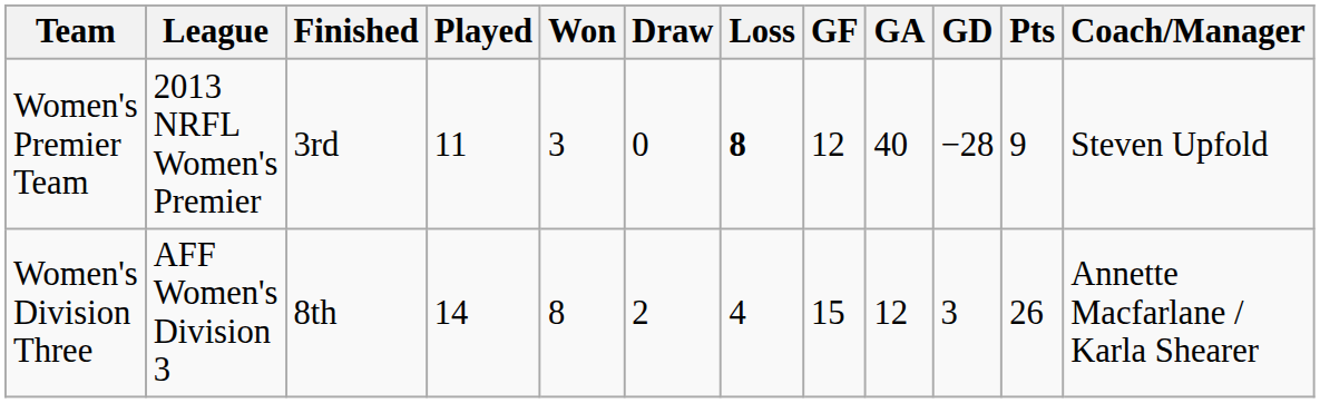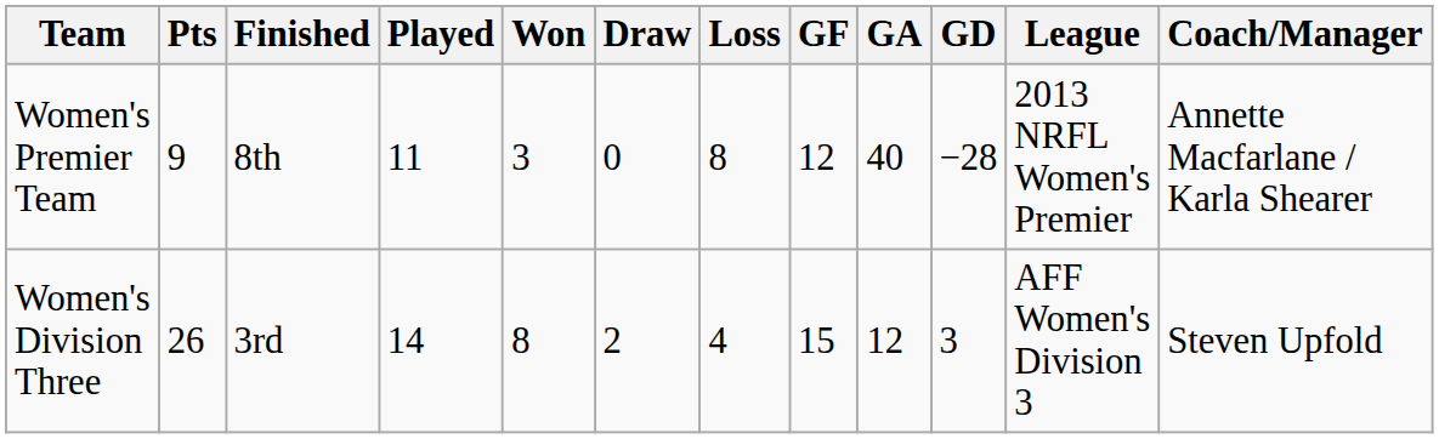 <table class="wikitable">
 <tr>
 <th>Team</th>
-<th>League</th>
+<th>Pts</th>
 <th>Finished</th>
 <th>Played</th>
 <th>Won</th>
 <th>Draw</th>
 <th>Loss</th>
 <th>GF</th>
 <th>GA</th>
 <th>GD</th>
-<th>Pts</th>
+<th>League</th>
 <th>Coach/Manager</th>
 </tr>
 <tr>
 <td>Women's Premier Team</td>
-<td>2013 NRFL Women's Premier</td>
-<td>3rd</td>
+<td>9</td>
+<td>8th</td>
 <td>11</td>
 <td>3</td>
 <td>0</td>
-<td><strong>8</strong></td>
+<td>8</td>
 <td>12</td>
 <td>40</td>
 <td>−28</td>
-<td>9</td>
-<td> Steven Upfold</td>
+<td>2013 NRFL Women's Premier</td>
+<td> Annette Macfarlane / Karla Shearer</td>
 </tr>
 <tr>
 <td>Women's Division Three</td>
-<td>AFF Women's Division 3</td>
-<td>8th</td>
+<td>26</td>
+<td>3rd</td>
 <td>14</td>
 <td>8</td>
 <td>2</td>
 <td>4</td>
 <td>15</td>
 <td>12</td>
 <td>3</td>
-<td>26</td>
-<td> Annette Macfarlane / Karla Shearer</td>
+<td>AFF Women's Division 3</td>
+<td> Steven Upfold</td>
 </tr>
 </table>
